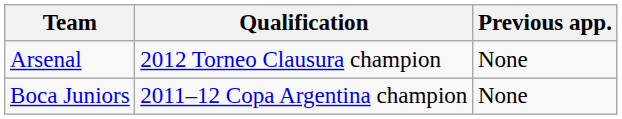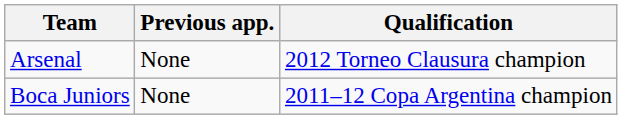 <table class="wikitable">
 <tr>
 <th>Team</th>
+<th>Previous app.</th>
 <th>Qualification</th>
-<th>Previous app.</th>
 </tr>
 <tr>
 <td><a href='#'>Arsenal</a></td>
+<td>None</td>
 <td><a href='#'>2012 Torneo Clausura</a> champion</td>
-<td>None</td>
 </tr>
 <tr>
 <td><a href='#'>Boca Juniors</a></td>
+<td>None</td>
 <td><a href='#'>2011–12 Copa Argentina</a> champion</td>
-<td>None</td>
 </tr>
 </table>
